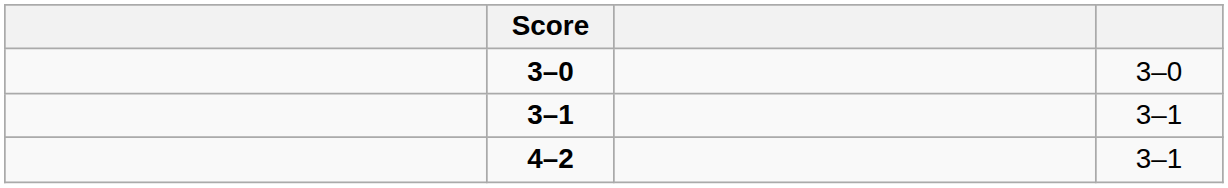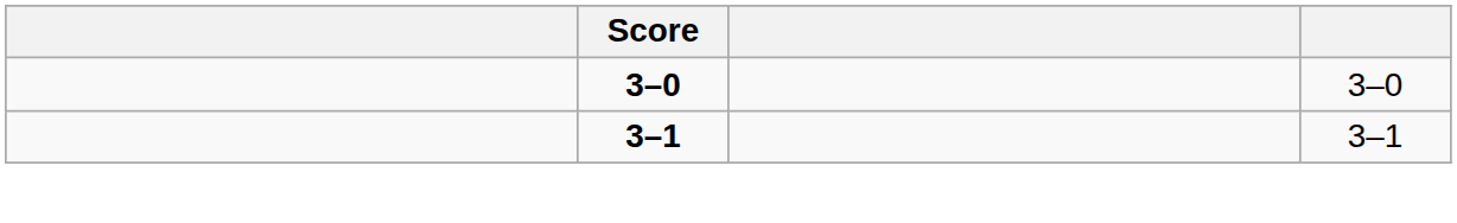 <table class="wikitable" style="text-align: center; ">
 <tr>
 <th align="right" width="270"></th>
 <th width="65">Score</th>
 <th align="left" width="270"></th>
 <th width="65"></th>
 </tr>
 <tr>
 <td align="left"><strong></strong></td>
 <td><strong>3–0</strong></td>
 <td align="left"></td>
 <td>3–0 <strong></strong></td>
 </tr>
 <tr>
 <td align="left"><strong></strong></td>
 <td><strong>3–1</strong></td>
 <td align="left"></td>
 <td>3–1 <strong></strong></td>
 </tr>
-<tr>
-<td align="left"><strong></strong></td>
-<td><strong>4–2</strong></td>
-<td align="left"></td>
-<td>3–1 <strong></strong></td>
-</tr>
 </table>
